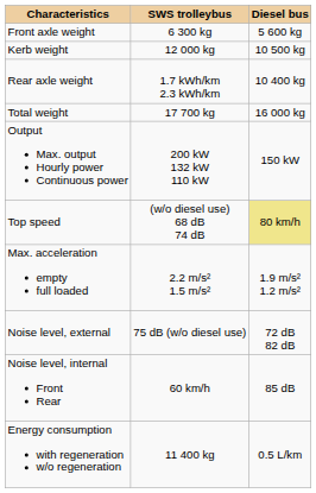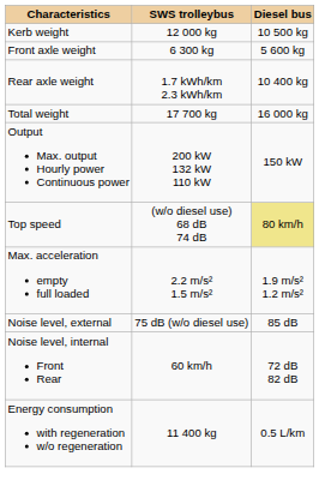 <table class="wikitable">
 <tr>
 <th align="center" style="background:#EECFA1">Characteristics</th>
 <th style="background:#EECFA1">SWS trolleybus</th>
 <th style="background:#EECFA1">Diesel bus</th>
 </tr>
 <tr>
+<td align="left">Kerb weight</td>
+<td align="center">12 000 kg</td>
+<td align="center">10 500 kg</td>
+</tr>
+<tr>
 <td align="left">Front axle weight</td>
 <td align="center">6 300 kg</td>
 <td align="center">5 600 kg</td>
-</tr>
-<tr>
-<td align="left">Kerb weight</td>
-<td align="center">12 000 kg</td>
-<td align="center">10 500 kg</td>
 </tr>
 <tr>
 <td align="left">Rear axle weight</td>
 <td align="center"><br>1.7 kWh/km<br>2.3 kWh/km</td>
 <td align="center">10 400 kg</td>
 </tr>
 <tr>
 <td align="left">Total weight</td>
 <td align="center">17 700 kg</td>
 <td align="center">16 000 kg</td>
 </tr>
 <tr>
 <td align="left">Output<br><ul><li>Max. output</li><li>Hourly power</li><li>Continuous power</li></ul></td>
 <td align="center"><br>200 kW<br>132 kW<br>110 kW</td>
 <td align="center">150 kW</td>
 </tr>
 <tr>
 <td align="left">Top speed</td>
 <td align="center">(w/o diesel use)<br>68 dB<br>74 dB</td>
 <td align="center" style="background: khaki;">80 km/h</td>
 </tr>
 <tr>
 <td align="left">Max. acceleration<br><ul><li>empty</li><li>full loaded</li></ul></td>
 <td align="center"><br>2.2 m/s²<br>1.5 m/s²</td>
 <td align="center"><br>1.9 m/s²<br>1.2 m/s²</td>
 </tr>
 <tr>
 <td align="left">Noise level, external</td>
 <td align="center">75 dB (w/o diesel use)</td>
-<td align="center"><br>72 dB<br>82 dB</td>
+<td align="center">85 dB</td>
 </tr>
 <tr>
 <td align="left">Noise level, internal<br><ul><li>Front</li><li>Rear</li></ul></td>
 <td align="center">60 km/h</td>
-<td align="center">85 dB</td>
+<td align="center"><br>72 dB<br>82 dB</td>
 </tr>
 <tr>
 <td align="left">Energy consumption<br><ul><li>with regeneration</li><li>w/o regeneration</li></ul></td>
 <td align="center">11 400 kg</td>
 <td align="center">0.5 L/km</td>
 </tr>
 </table>
